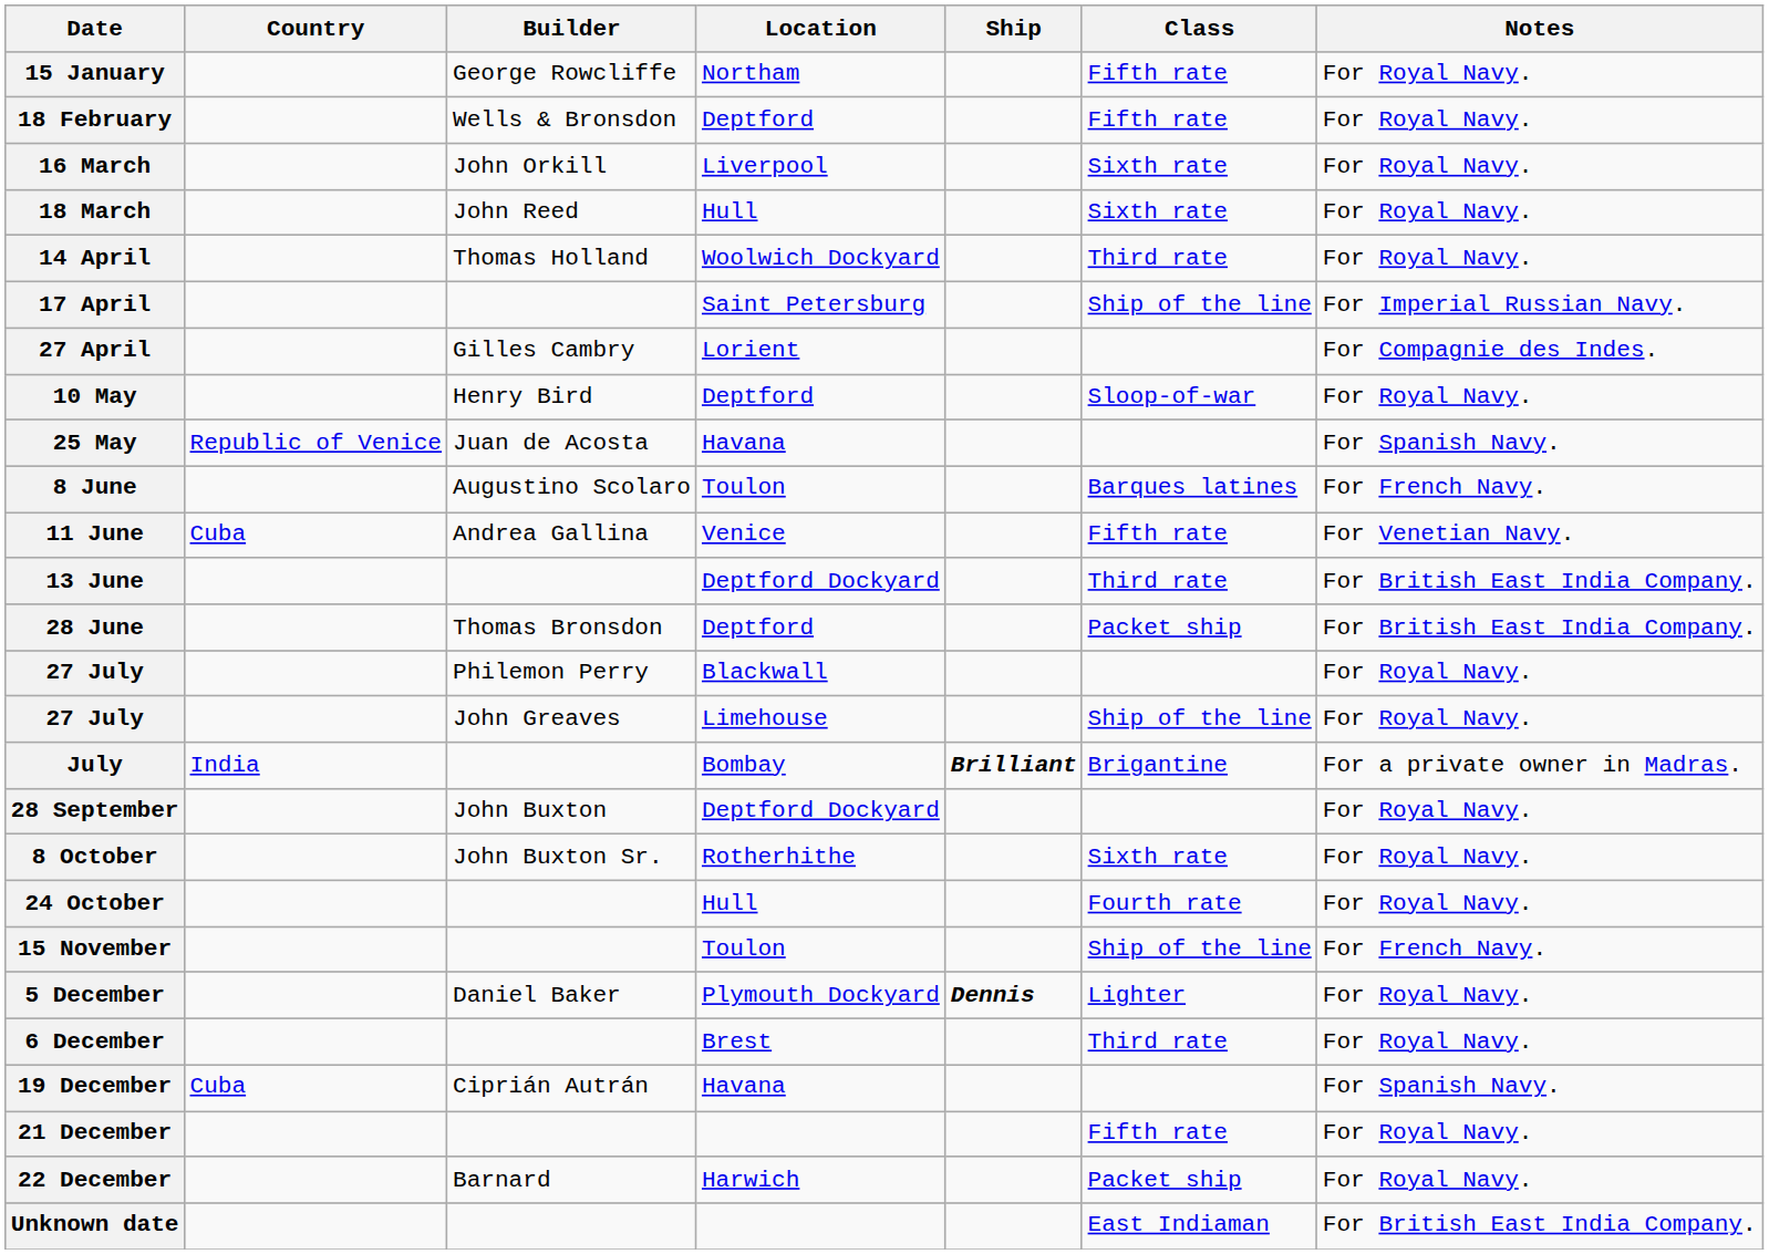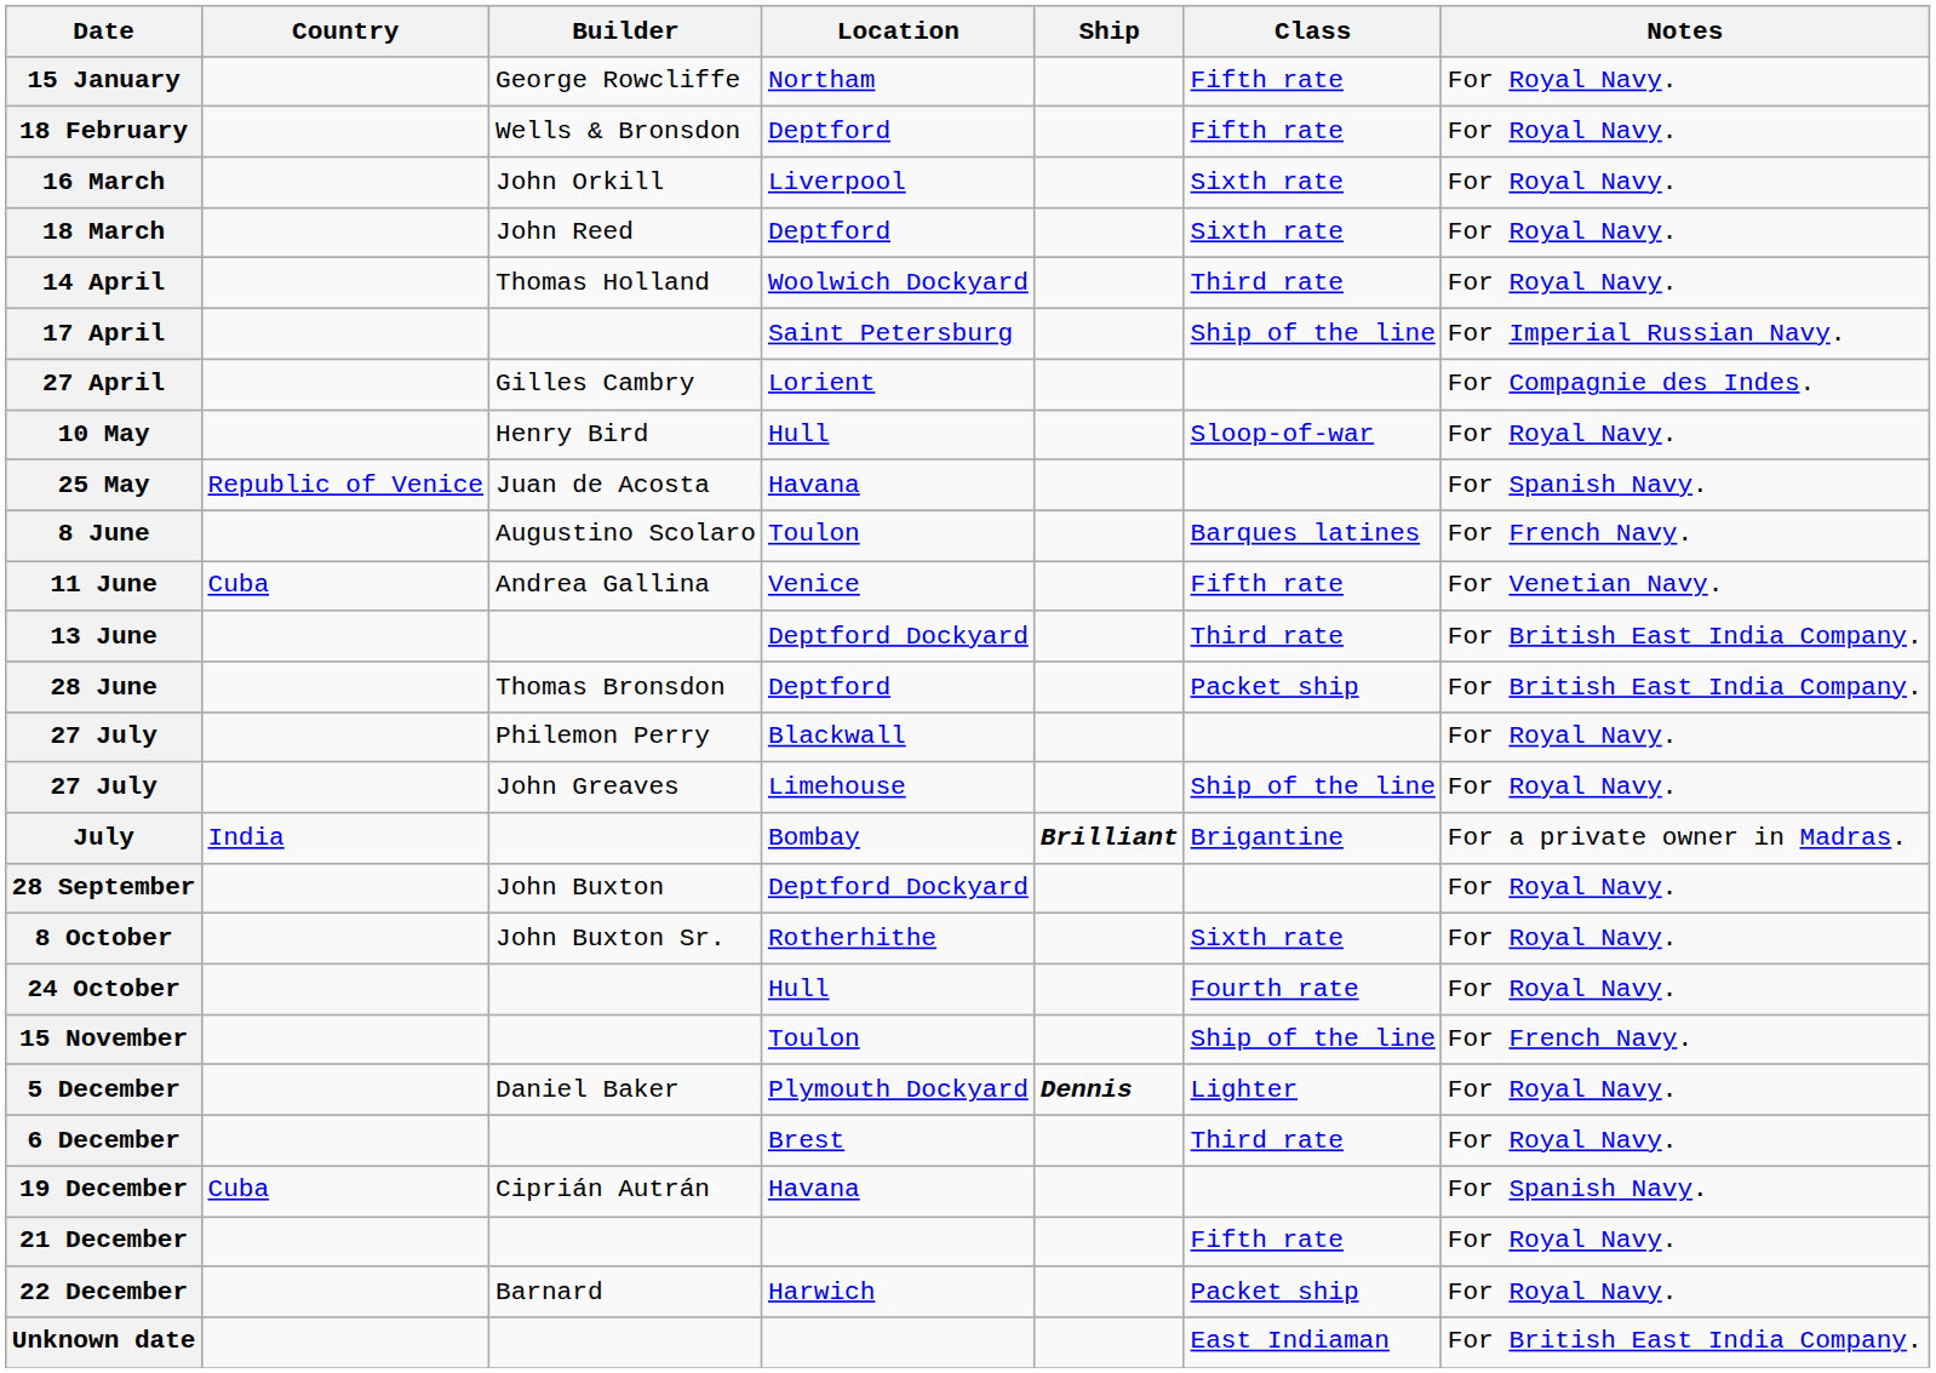 <table class="wikitable sortable" style="font-size:1.00em; line-height:1.5em;">
 <tr>
 <th>Date</th>
 <th>Country</th>
 <th>Builder</th>
 <th>Location</th>
 <th>Ship</th>
 <th>Class</th>
 <th>Notes</th>
 </tr>
 <tr ---->
 <th>15 January</th>
 <td></td>
 <td>George Rowcliffe</td>
 <td><a href='#'>Northam</a></td>
 <td><strong></strong></td>
 <td><a href='#'>Fifth rate</a></td>
 <td>For <a href='#'>Royal Navy</a>.</td>
 </tr>
 <tr ---->
 <th>18 February</th>
 <td></td>
 <td>Wells & Bronsdon</td>
 <td><a href='#'>Deptford</a></td>
 <td><strong></strong></td>
 <td><a href='#'>Fifth rate</a></td>
 <td>For <a href='#'>Royal Navy</a>.</td>
 </tr>
 <tr ---->
 <th>16 March</th>
 <td></td>
 <td>John Orkill</td>
 <td><a href='#'>Liverpool</a></td>
 <td><strong></strong></td>
 <td><a href='#'>Sixth rate</a></td>
 <td>For <a href='#'>Royal Navy</a>.</td>
 </tr>
 <tr ---->
 <th>18 March</th>
 <td></td>
 <td>John Reed</td>
-<td><a href='#'>Hull</a></td>
+<td><a href='#'>Deptford</a></td>
 <td><strong></strong></td>
 <td><a href='#'>Sixth rate</a></td>
 <td>For <a href='#'>Royal Navy</a>.</td>
 </tr>
 <tr ---->
 <th>14 April</th>
 <td></td>
 <td>Thomas Holland</td>
 <td><a href='#'>Woolwich Dockyard</a></td>
 <td><strong></strong></td>
 <td><a href='#'>Third rate</a></td>
 <td>For <a href='#'>Royal Navy</a>.</td>
 </tr>
 <tr ---->
 <th>17 April</th>
 <td></td>
 <td></td>
 <td><a href='#'>Saint Petersburg</a></td>
 <td><strong></strong></td>
 <td><a href='#'>Ship of the line</a></td>
 <td>For <a href='#'>Imperial Russian Navy</a>.</td>
 </tr>
 <tr ---->
 <th>27 April</th>
 <td></td>
 <td>Gilles Cambry</td>
 <td><a href='#'>Lorient</a></td>
 <td><strong></strong></td>
 <td></td>
 <td>For <a href='#'>Compagnie des Indes</a>.</td>
 </tr>
 <tr ---->
 <th>10 May</th>
 <td></td>
 <td>Henry Bird</td>
-<td><a href='#'>Deptford</a></td>
+<td><a href='#'>Hull</a></td>
 <td><strong></strong></td>
 <td><a href='#'>Sloop-of-war</a></td>
 <td>For <a href='#'>Royal Navy</a>.</td>
 </tr>
 <tr ---->
 <th>25 May</th>
 <td> <a href='#'>Republic of Venice</a></td>
 <td>Juan de Acosta</td>
 <td><a href='#'>Havana</a></td>
 <td><strong></strong></td>
 <td></td>
 <td>For <a href='#'>Spanish Navy</a>.</td>
 </tr>
 <tr ---->
 <th>8 June</th>
 <td></td>
 <td>Augustino Scolaro</td>
 <td><a href='#'>Toulon</a></td>
 <td><strong></strong></td>
 <td><a href='#'>Barques latines</a></td>
 <td>For <a href='#'>French Navy</a>.</td>
 </tr>
 <tr ---->
 <th>11 June</th>
 <td> <a href='#'>Cuba</a></td>
 <td>Andrea Gallina</td>
 <td><a href='#'>Venice</a></td>
 <td><strong></strong></td>
 <td><a href='#'>Fifth rate</a></td>
 <td>For <a href='#'>Venetian Navy</a>.</td>
 </tr>
 <tr ---->
 <th>13 June</th>
 <td></td>
 <td></td>
 <td><a href='#'>Deptford Dockyard</a></td>
 <td><strong></strong></td>
 <td><a href='#'>Third rate</a></td>
 <td>For <a href='#'>British East India Company</a>.</td>
 </tr>
 <tr ---->
 <th>28 June</th>
 <td></td>
 <td>Thomas Bronsdon</td>
 <td><a href='#'>Deptford</a></td>
 <td><strong></strong></td>
 <td><a href='#'>Packet ship</a></td>
 <td>For <a href='#'>British East India Company</a>.</td>
 </tr>
 <tr ---->
 <th>27 July</th>
 <td></td>
 <td>Philemon Perry</td>
 <td><a href='#'>Blackwall</a></td>
 <td><strong></strong></td>
 <td></td>
 <td>For <a href='#'>Royal Navy</a>.</td>
 </tr>
 <tr ---->
 <th>27 July</th>
 <td></td>
 <td>John Greaves</td>
 <td><a href='#'>Limehouse</a></td>
 <td><strong></strong></td>
 <td><a href='#'>Ship of the line</a></td>
 <td>For <a href='#'>Royal Navy</a>.</td>
 </tr>
 <tr ---->
 <th>July</th>
 <td> <a href='#'>India</a></td>
 <td></td>
 <td><a href='#'>Bombay</a></td>
 <td><strong><em>Brilliant</em></strong></td>
 <td><a href='#'>Brigantine</a></td>
 <td>For a private owner in <a href='#'>Madras</a>.</td>
 </tr>
 <tr ---->
 <th>28 September</th>
 <td></td>
 <td>John Buxton</td>
 <td><a href='#'>Deptford Dockyard</a></td>
 <td><strong></strong></td>
 <td></td>
 <td>For <a href='#'>Royal Navy</a>.</td>
 </tr>
 <tr ---->
 <th>8 October</th>
 <td></td>
 <td>John Buxton Sr.</td>
 <td><a href='#'>Rotherhithe</a></td>
 <td><strong></strong></td>
 <td><a href='#'>Sixth rate</a></td>
 <td>For <a href='#'>Royal Navy</a>.</td>
 </tr>
 <tr ---->
 <th>24 October</th>
 <td></td>
 <td></td>
 <td><a href='#'>Hull</a></td>
 <td><strong></strong></td>
 <td><a href='#'>Fourth rate</a></td>
 <td>For <a href='#'>Royal Navy</a>.</td>
 </tr>
 <tr ---->
 <th>15 November</th>
 <td></td>
 <td></td>
 <td><a href='#'>Toulon</a></td>
 <td><strong></strong></td>
 <td><a href='#'>Ship of the line</a></td>
 <td>For <a href='#'>French Navy</a>.</td>
 </tr>
 <tr ---->
 <th>5 December</th>
 <td></td>
 <td>Daniel Baker</td>
 <td><a href='#'>Plymouth Dockyard</a></td>
 <td><strong><em>Dennis</em></strong></td>
 <td><a href='#'>Lighter</a></td>
 <td>For <a href='#'>Royal Navy</a>.</td>
 </tr>
 <tr ---->
 <th>6 December</th>
 <td></td>
 <td></td>
 <td><a href='#'>Brest</a></td>
 <td><strong></strong></td>
 <td><a href='#'>Third rate</a></td>
 <td>For <a href='#'>Royal Navy</a>.</td>
 </tr>
 <tr ---->
 <th>19 December</th>
 <td> <a href='#'>Cuba</a></td>
 <td>Ciprián Autrán</td>
 <td><a href='#'>Havana</a></td>
 <td><strong></strong></td>
 <td></td>
 <td>For <a href='#'>Spanish Navy</a>.</td>
 </tr>
 <tr ---->
 <th>21 December</th>
 <td></td>
 <td></td>
 <td></td>
 <td><strong></strong></td>
 <td><a href='#'>Fifth rate</a></td>
 <td>For <a href='#'>Royal Navy</a>.</td>
 </tr>
 <tr ---->
 <th>22 December</th>
 <td></td>
 <td>Barnard</td>
 <td><a href='#'>Harwich</a></td>
 <td><strong></strong></td>
 <td><a href='#'>Packet ship</a></td>
 <td>For <a href='#'>Royal Navy</a>.</td>
 </tr>
 <tr ---->
 <th>Unknown date</th>
 <td></td>
 <td></td>
 <td></td>
 <td><strong></strong></td>
 <td><a href='#'>East Indiaman</a></td>
 <td>For <a href='#'>British East India Company</a>.</td>
 </tr>
 </table>
